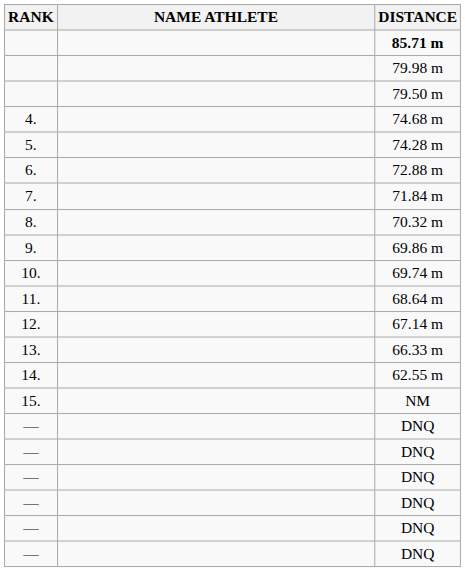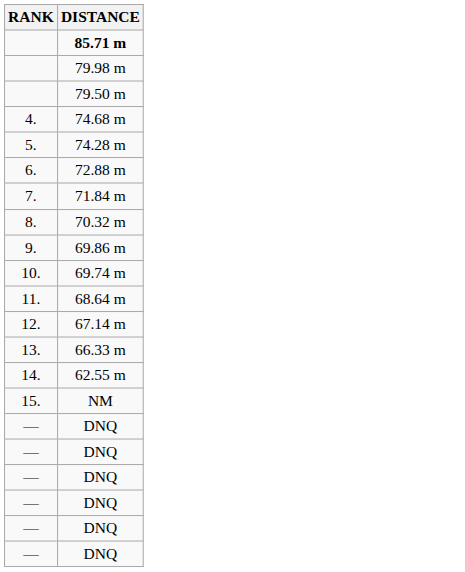 <table class="wikitable" style="font-size:95%;">
 <tr>
 <th>RANK</th>
-<th align="left" style="width: 20em">NAME ATHLETE</th>
 <th>DISTANCE</th>
 </tr>
 <tr>
 <td align="center"></td>
-<td></td>
 <td align="center"><strong>85.71 m </strong></td>
 </tr>
 <tr>
 <td align="center"></td>
-<td></td>
 <td align="center">79.98 m</td>
 </tr>
 <tr>
 <td align="center"></td>
-<td></td>
 <td align="center">79.50 m</td>
 </tr>
 <tr>
 <td align="center">4.</td>
-<td></td>
 <td align="center">74.68 m</td>
 </tr>
 <tr>
 <td align="center">5.</td>
-<td></td>
 <td align="center">74.28 m</td>
 </tr>
 <tr>
 <td align="center">6.</td>
-<td></td>
 <td align="center">72.88 m</td>
 </tr>
 <tr>
 <td align="center">7.</td>
-<td></td>
 <td align="center">71.84 m</td>
 </tr>
 <tr>
 <td align="center">8.</td>
-<td></td>
 <td align="center">70.32 m</td>
 </tr>
 <tr>
 <td align="center">9.</td>
-<td></td>
 <td align="center">69.86 m</td>
 </tr>
 <tr>
 <td align="center">10.</td>
-<td></td>
 <td align="center">69.74 m</td>
 </tr>
 <tr>
 <td align="center">11.</td>
-<td></td>
 <td align="center">68.64 m</td>
 </tr>
 <tr>
 <td align="center">12.</td>
-<td></td>
 <td align="center">67.14 m</td>
 </tr>
 <tr>
 <td align="center">13.</td>
-<td></td>
 <td align="center">66.33 m</td>
 </tr>
 <tr>
 <td align="center">14.</td>
-<td></td>
 <td align="center">62.55 m</td>
 </tr>
 <tr>
 <td align="center">15.</td>
-<td></td>
 <td align="center">NM</td>
 </tr>
 <tr>
 <td align="center">—</td>
-<td></td>
 <td align="center">DNQ</td>
 </tr>
 <tr>
 <td align="center">—</td>
-<td></td>
 <td align="center">DNQ</td>
 </tr>
 <tr>
 <td align="center">—</td>
-<td></td>
 <td align="center">DNQ</td>
 </tr>
 <tr>
 <td align="center">—</td>
-<td></td>
 <td align="center">DNQ</td>
 </tr>
 <tr>
 <td align="center">—</td>
-<td></td>
 <td align="center">DNQ</td>
 </tr>
 <tr>
 <td align="center">—</td>
-<td></td>
 <td align="center">DNQ</td>
 </tr>
 </table>
